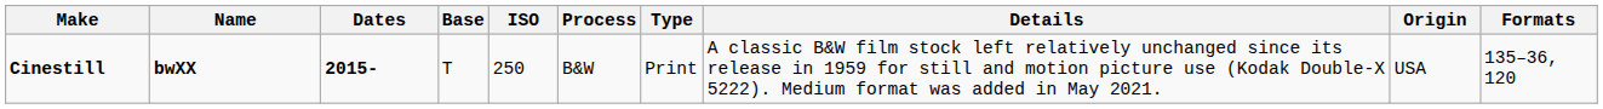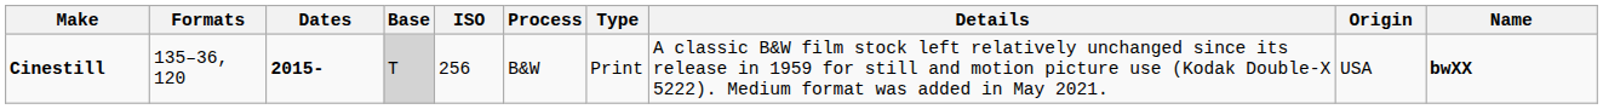 <table class="wikitable">
 <tr>
 <th scope="col" style="width: 100px;">Make</th>
-<th scope="col" style="width: 120px;">Name</th>
+<th scope="col" style="width: 80px;">Formats</th>
 <th scope="col" style="width: 80px;">Dates</th>
 <th scope="col" style="width: 30px;">Base</th>
 <th scope="col" style="width: 45px;">ISO</th>
 <th scope="col" style="width: 40px;">Process</th>
 <th scope="col" style="width: 40px;">Type</th>
 <th scope="col" style="width: 500px;">Details</th>
 <th scope="col" style="width: 60px;">Origin</th>
-<th scope="col" style="width: 80px;">Formats</th>
+<th scope="col" style="width: 120px;">Name</th>
 </tr>
 <tr>
 <td><strong>Cinestill</strong></td>
-<td><strong>bwXX</strong></td>
+<td>135–36, 120</td>
 <td><strong>2015-</strong></td>
-<td>T</td>
-<td>250</td>
+<td style="background: lightgrey;">T</td>
+<td>256</td>
 <td>B&W</td>
 <td>Print</td>
 <td>A classic B&W film stock left relatively unchanged since its release in 1959 for still and motion picture use (Kodak Double-X 5222). Medium format was added in May 2021.</td>
 <td>USA</td>
-<td>135–36, 120</td>
+<td><strong>bwXX</strong></td>
 </tr>
 </table>
